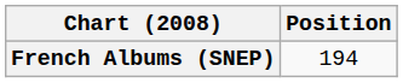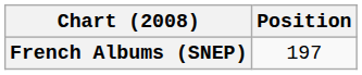 <table class="wikitable plainrowheaders" style="text-align:center">
 <tr>
 <th scope="col">Chart (2008)</th>
 <th scope="col">Position</th>
 </tr>
 <tr>
 <th scope="row">French Albums (SNEP)</th>
-<td>194</td>
+<td>197</td>
 </tr>
 </table>
